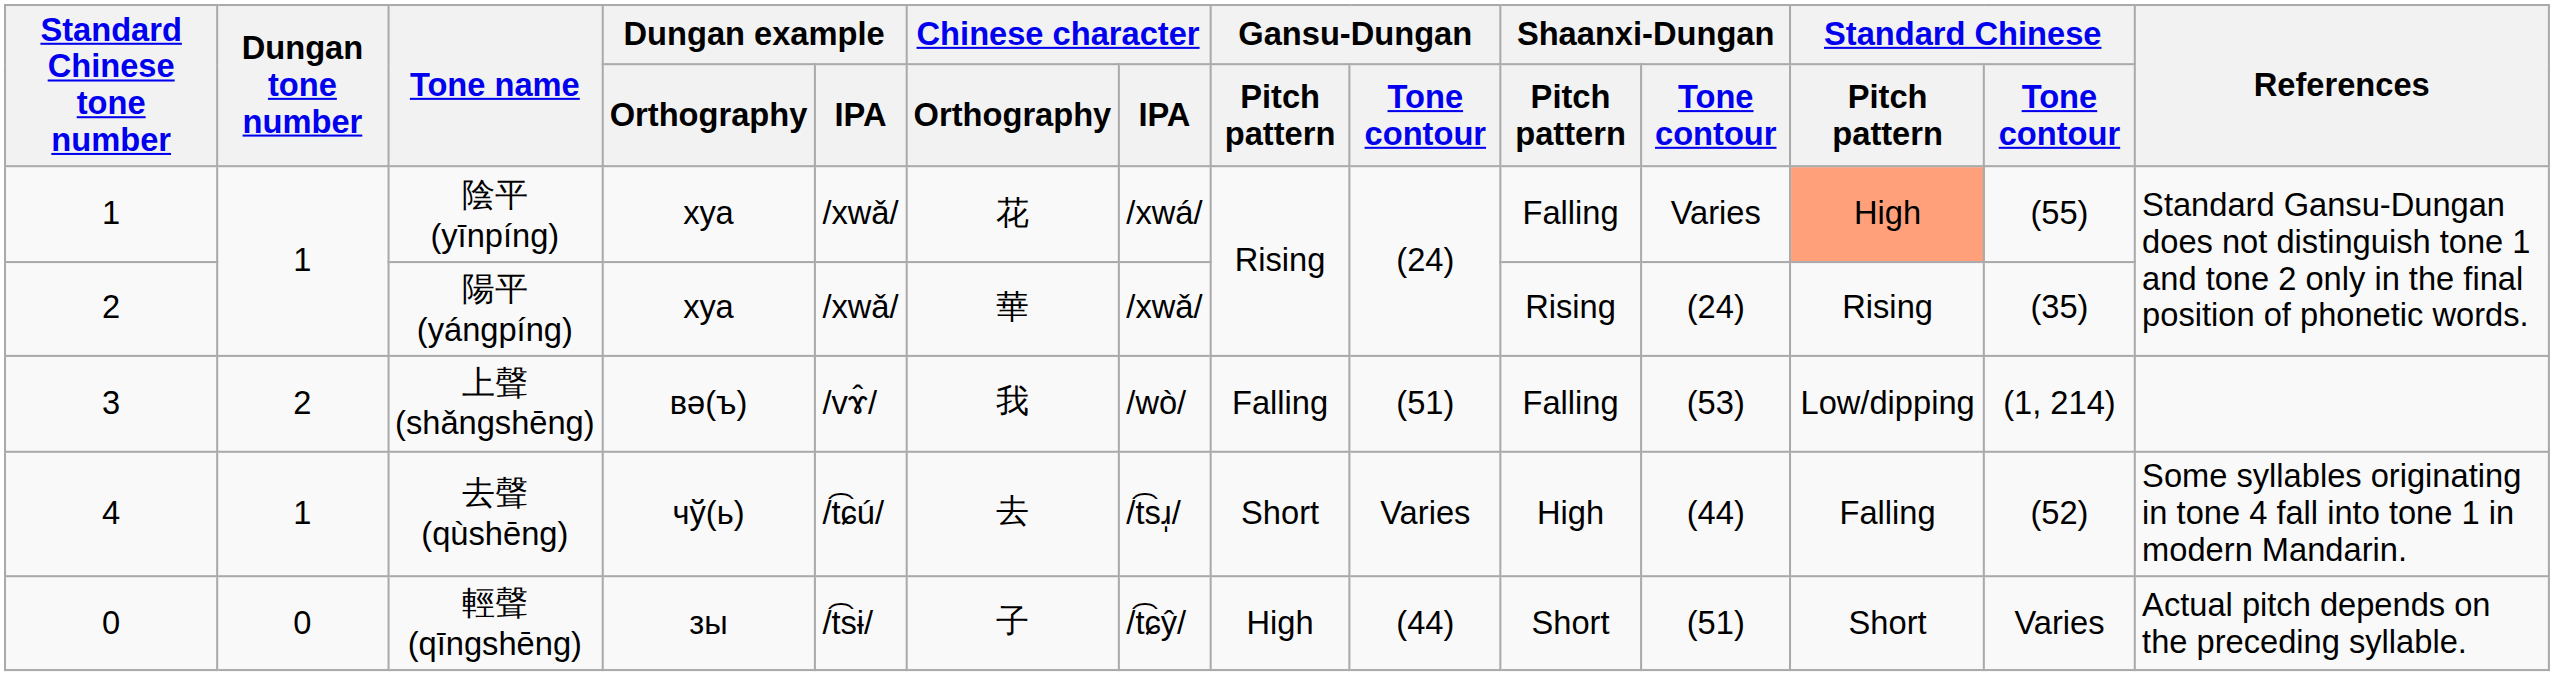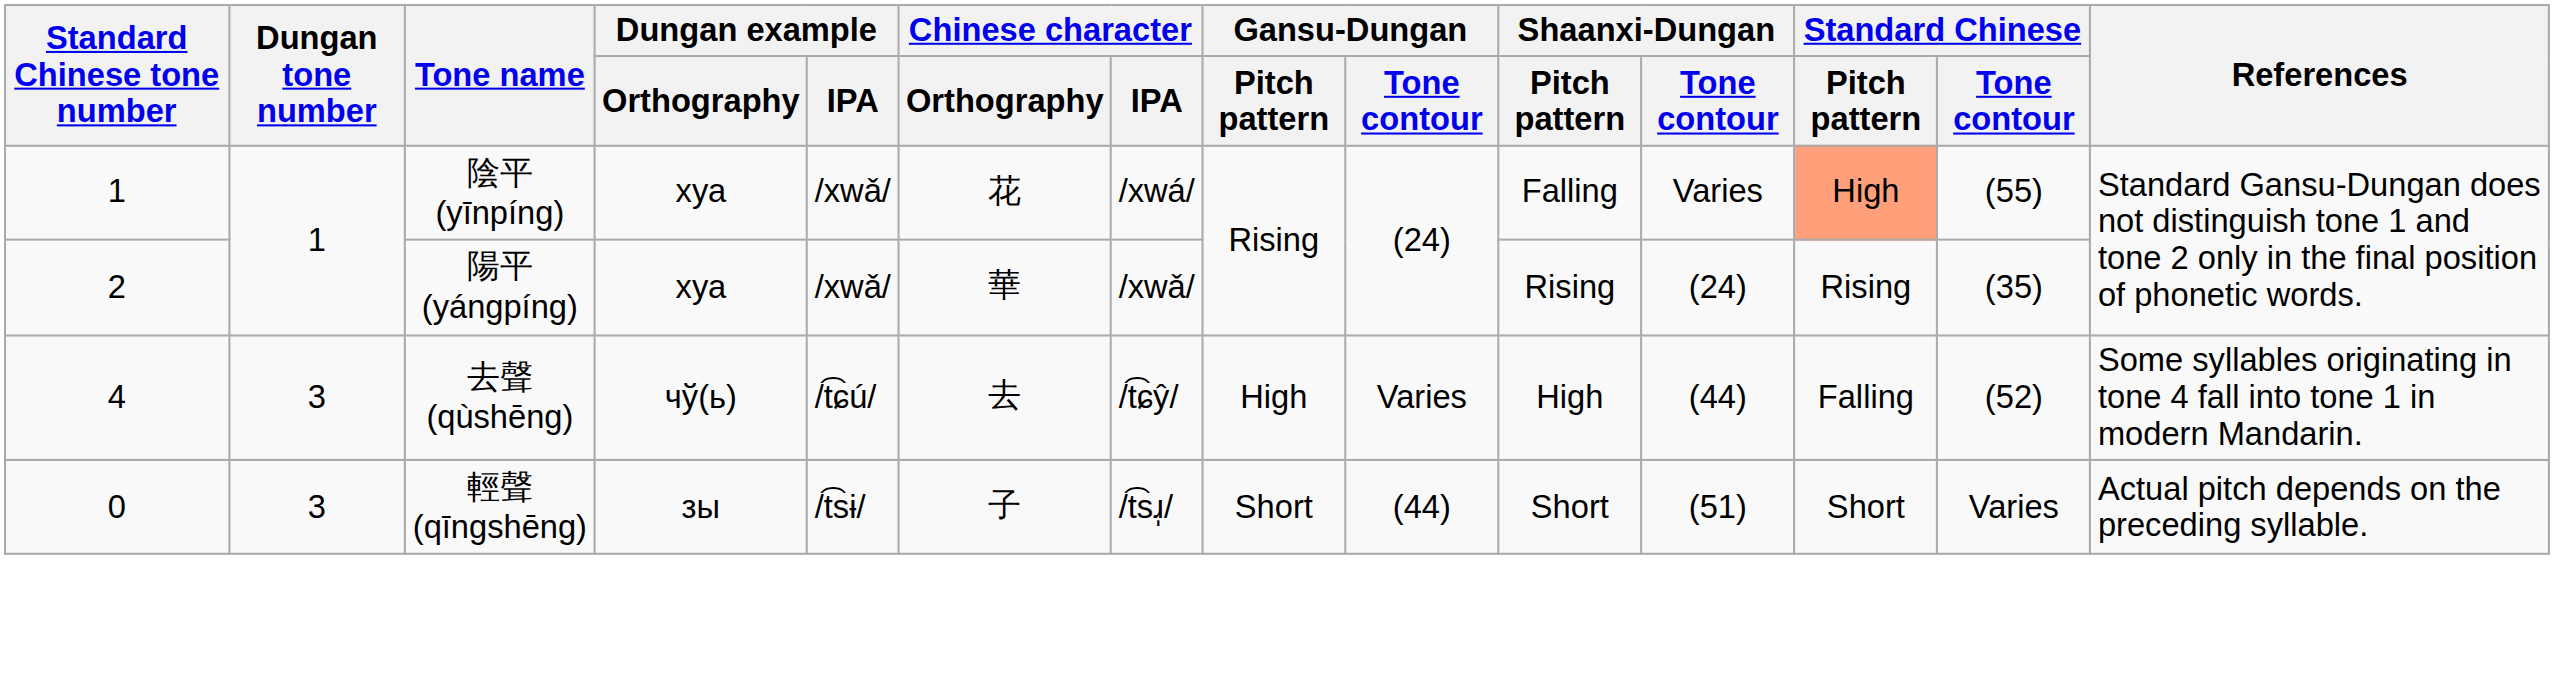 <table class="wikitable">
 <tr>
 <th rowspan="2" align="center"><a href='#'>Standard Chinese tone number</a></th>
 <th rowspan="2" align="center">Dungan <a href='#'>tone number</a></th>
 <th rowspan="2" align="center"><a href='#'>Tone name</a></th>
 <th colspan="2" align="center">Dungan example</th>
 <th colspan="2" align="center"><a href='#'>Chinese character</a></th>
 <th colspan="2" align="center">Gansu-Dungan</th>
 <th colspan="2" align="center">Shaanxi-Dungan</th>
 <th colspan="2" align="center"><a href='#'>Standard Chinese</a></th>
 <th rowspan="2" align="center">References</th>
 </tr>
 <tr>
 <th>Orthography</th>
 <th>IPA</th>
 <th>Orthography</th>
 <th>IPA</th>
 <th align="center">Pitch pattern</th>
 <th align="center"><a href='#'>Tone contour</a></th>
 <th align="center">Pitch pattern</th>
 <th align="center"><a href='#'>Tone contour</a></th>
 <th align="center">Pitch pattern</th>
 <th align="center"><a href='#'>Tone contour</a></th>
 </tr>
 <tr>
 <td align="center">1</td>
 <td rowspan="2" align="center">1</td>
 <td align="center">陰平<br>(yīnpíng)</td>
 <td align="center">хуа</td>
 <td>/xwǎ/</td>
 <td align="center">花</td>
 <td>/xwá/</td>
 <td rowspan="2" align="center">Rising</td>
 <td rowspan="2" align="center"> (24)</td>
 <td align="center">Falling</td>
 <td align="center">Varies</td>
 <td align="center" style="background: lightsalmon;">High</td>
 <td align="center"> (55)</td>
 <td rowspan="2">Standard Gansu-Dungan does not distinguish tone 1 and tone 2 only in the final position of phonetic words.</td>
 </tr>
 <tr>
 <td align="center">2</td>
 <td align="center">陽平<br>(yángpíng)</td>
 <td align="center">хуа</td>
 <td>/xwǎ/</td>
 <td align="center">華</td>
 <td>/xwǎ/</td>
 <td align="center">Rising</td>
 <td align="center"> (24)</td>
 <td align="center">Rising</td>
 <td align="center"> (35)</td>
 </tr>
 <tr>
+<td align="center">4</td>
 <td align="center">3</td>
-<td align="center">2</td>
-<td align="center">上聲<br>(shǎngshēng)</td>
-<td align="center">вə(ъ)</td>
-<td>/vɤ̂/</td>
-<td align="center">我</td>
-<td>/wò/</td>
-<td align="center">Falling</td>
-<td align="center"> (51)</td>
-<td align="center">Falling</td>
-<td align="center"> (53)</td>
-<td align="center">Low/dipping</td>
-<td align="center"> (1, 214)</td>
-<td></td>
-</tr>
-<tr>
-<td align="center">4</td>
-<td align="center">1</td>
 <td align="center">去聲<br>(qùshēng)</td>
 <td align="center">чў(ь)</td>
 <td>/t͡ɕú/</td>
 <td align="center">去</td>
-<td>/t͡sɹ̩/</td>
-<td align="center">Short</td>
+<td>/t͡ɕŷ/</td>
+<td align="center">High</td>
 <td align="center">Varies</td>
 <td align="center">High</td>
 <td align="center"> (44)</td>
 <td align="center">Falling</td>
 <td align="center"> (52)</td>
 <td>Some syllables originating in tone 4 fall into tone 1 in modern Mandarin.</td>
 </tr>
 <tr>
 <td align="center">0</td>
-<td align="center">0</td>
+<td align="center">3</td>
 <td align="center">輕聲<br>(qīngshēng)</td>
 <td align="center">зы</td>
 <td>/t͡sɨ/</td>
 <td align="center">子</td>
-<td>/t͡ɕŷ/</td>
-<td align="center">High</td>
+<td>/t͡sɹ̩/</td>
+<td align="center">Short</td>
 <td align="center"> (44)</td>
 <td align="center">Short</td>
 <td align="center"> (51)</td>
 <td align="center">Short</td>
 <td align="center">Varies</td>
 <td>Actual pitch depends on the preceding syllable.</td>
 </tr>
 </table>
